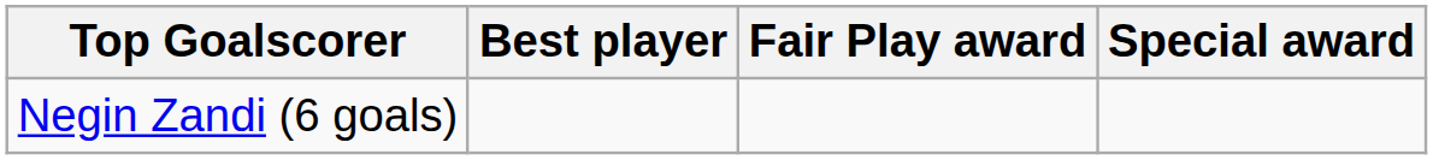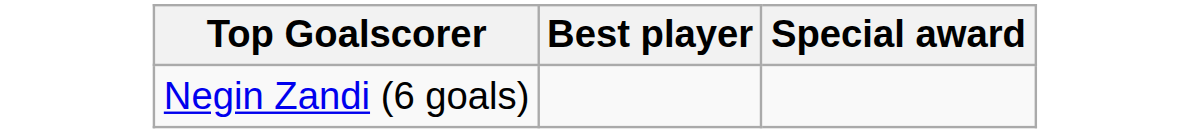 <table class="wikitable" style="text-align: center; margin: 0 auto;">
 <tr>
 <th>Top Goalscorer</th>
 <th>Best player</th>
-<th>Fair Play award</th>
 <th>Special award</th>
 </tr>
 <tr>
 <td> <a href='#'>Negin Zandi</a> (6 goals)</td>
 <td> </td>
 <td></td>
-<td></td>
 </tr>
 </table>
